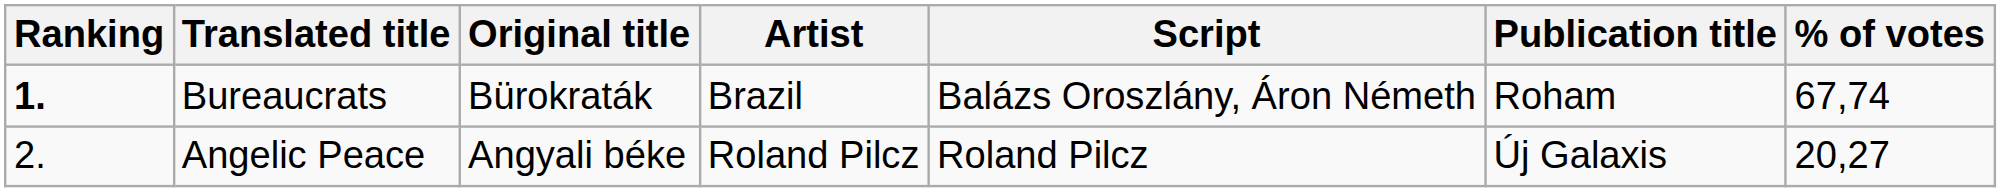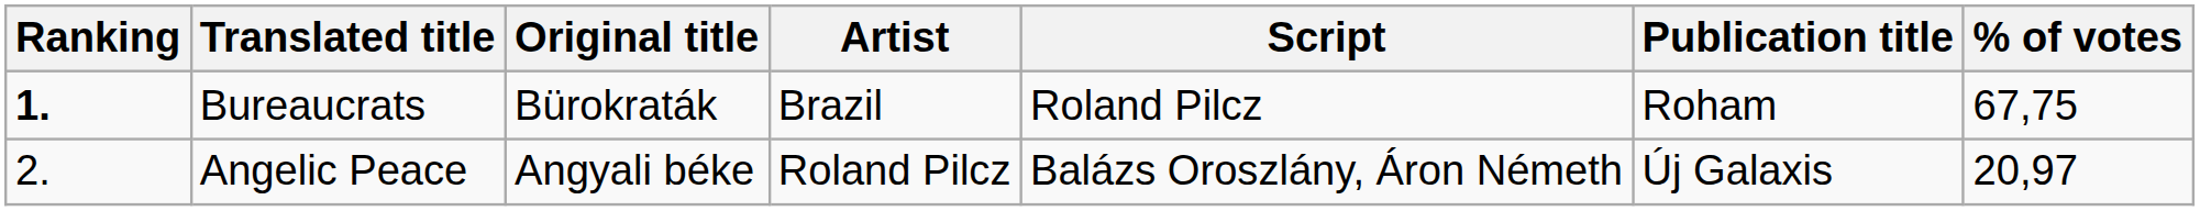 <table | class="wikitable">
 <tr valign="top">
 <th><strong>Ranking</strong></th>
 <th><strong>Translated title</strong></th>
 <th><strong>Original title</strong></th>
 <th><strong>Artist</strong></th>
 <th><strong>Script</strong></th>
 <th><strong>Publication title</strong></th>
 <th><strong>% of votes</strong></th>
 </tr>
 <tr>
 <td><strong>1.</strong></td>
 <td>Bureaucrats</td>
 <td>Bürokraták</td>
 <td>Brazil</td>
-<td>Balázs Oroszlány, Áron Németh</td>
+<td>Roland Pilcz</td>
 <td>Roham</td>
-<td>67,74</td>
+<td>67,75</td>
 </tr>
 <tr>
 <td>2.</td>
 <td>Angelic Peace</td>
 <td>Angyali béke</td>
 <td>Roland Pilcz</td>
-<td>Roland Pilcz</td>
+<td>Balázs Oroszlány, Áron Németh</td>
 <td>Új Galaxis</td>
-<td>20,27</td>
+<td>20,97</td>
 </tr>
 </table>
